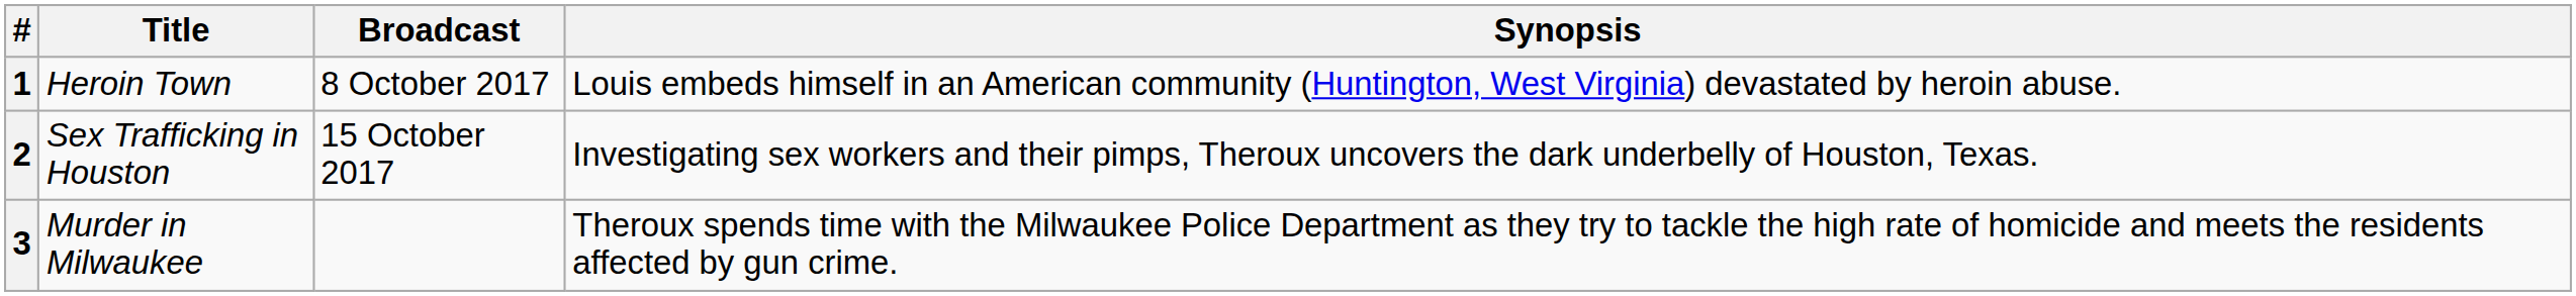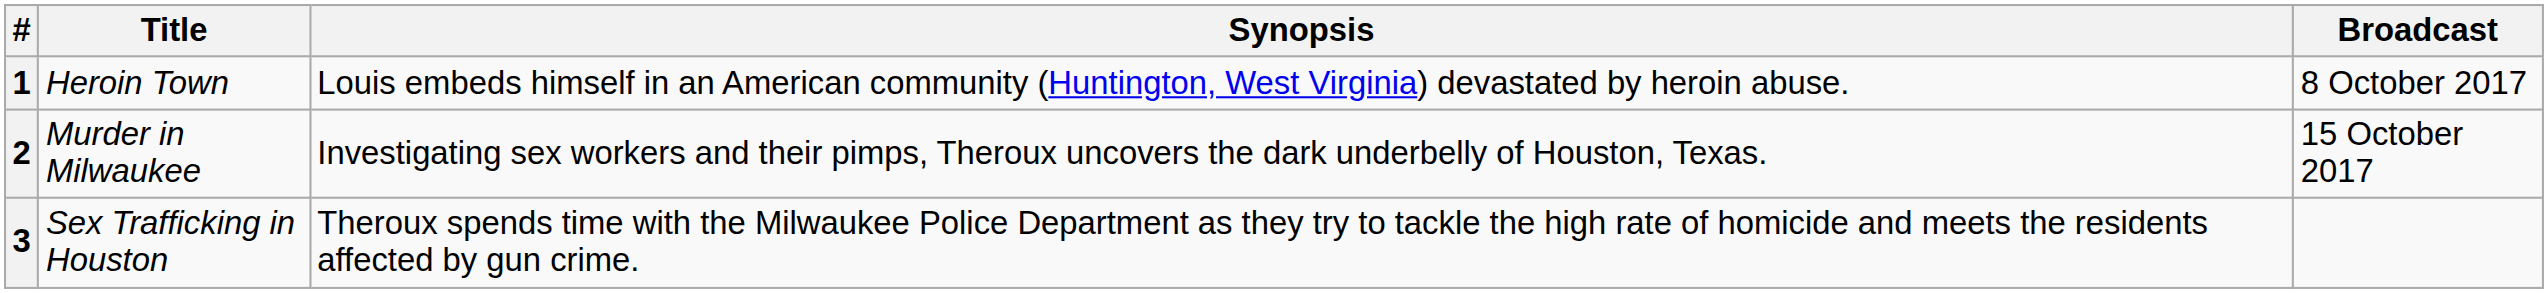 <table class="wikitable" style="width:98%;">
 <tr>
 <th>#</th>
 <th style="width:125px;">Title</th>
+<th>Synopsis</th>
 <th>Broadcast</th>
-<th>Synopsis</th>
 </tr>
 <tr>
 <th>1</th>
 <td><em>Heroin Town</em></td>
+<td>Louis embeds himself in an American community (<a href='#'>Huntington, West Virginia</a>) devastated by heroin abuse.</td>
 <td>8 October 2017</td>
-<td>Louis embeds himself in an American community (<a href='#'>Huntington, West Virginia</a>) devastated by heroin abuse.</td>
 </tr>
 <tr>
 <th>2</th>
-<td><em>Sex Trafficking in Houston</em></td>
+<td><em>Murder in Milwaukee</em></td>
+<td>Investigating sex workers and their pimps, Theroux uncovers the dark underbelly of Houston, Texas.</td>
 <td>15 October 2017</td>
-<td>Investigating sex workers and their pimps, Theroux uncovers the dark underbelly of Houston, Texas.</td>
 </tr>
 <tr>
 <th>3</th>
-<td><em>Murder in Milwaukee</em></td>
+<td><em>Sex Trafficking in Houston</em></td>
+<td>Theroux spends time with the Milwaukee Police Department as they try to tackle the high rate of homicide and meets the residents affected by gun crime.</td>
 <td></td>
-<td>Theroux spends time with the Milwaukee Police Department as they try to tackle the high rate of homicide and meets the residents affected by gun crime.</td>
 </tr>
 </table>
